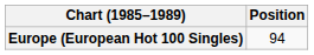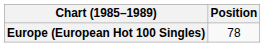 <table class="wikitable plainrowheaders" style="text-align:center">
 <tr>
 <th scope="col">Chart (1985–1989)</th>
 <th scope="col">Position</th>
 </tr>
 <tr>
 <th scope="row">Europe (European Hot 100 Singles)</th>
-<td>94</td>
+<td>78</td>
 </tr>
 </table>
